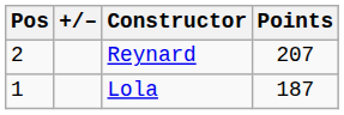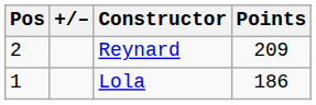 <table class="wikitable" style="font-size: 95%;">
 <tr>
 <th>Pos</th>
 <th>+/–</th>
 <th>Constructor</th>
 <th>Points</th>
 </tr>
 <tr>
 <td>2</td>
 <td align="left"></td>
 <td> <a href='#'>Reynard</a></td>
-<td align="center">207</td>
+<td align="center">209</td>
 </tr>
 <tr>
 <td>1</td>
 <td align="left"></td>
 <td> <a href='#'>Lola</a></td>
-<td align="center">187</td>
+<td align="center">186</td>
 </tr>
 </table>
